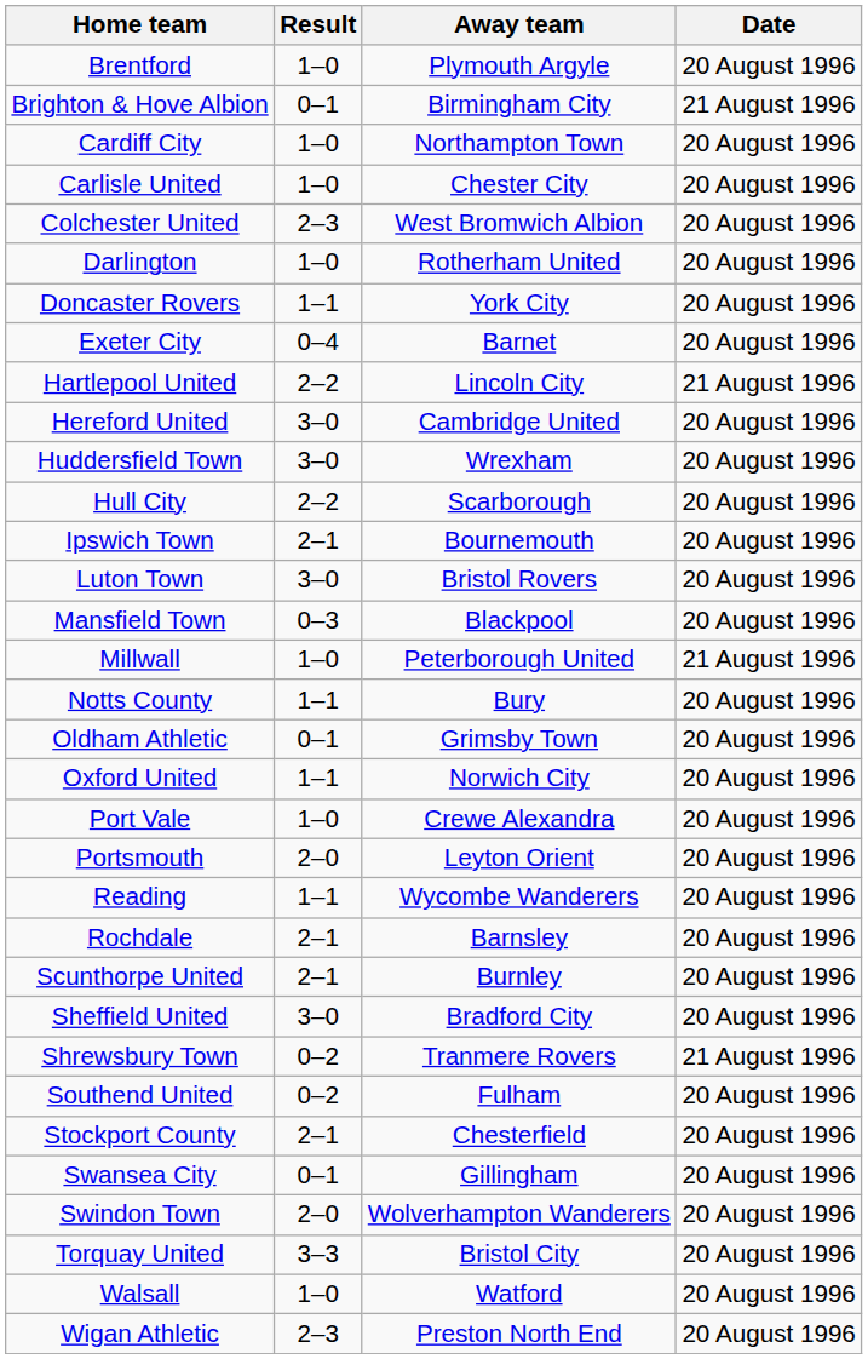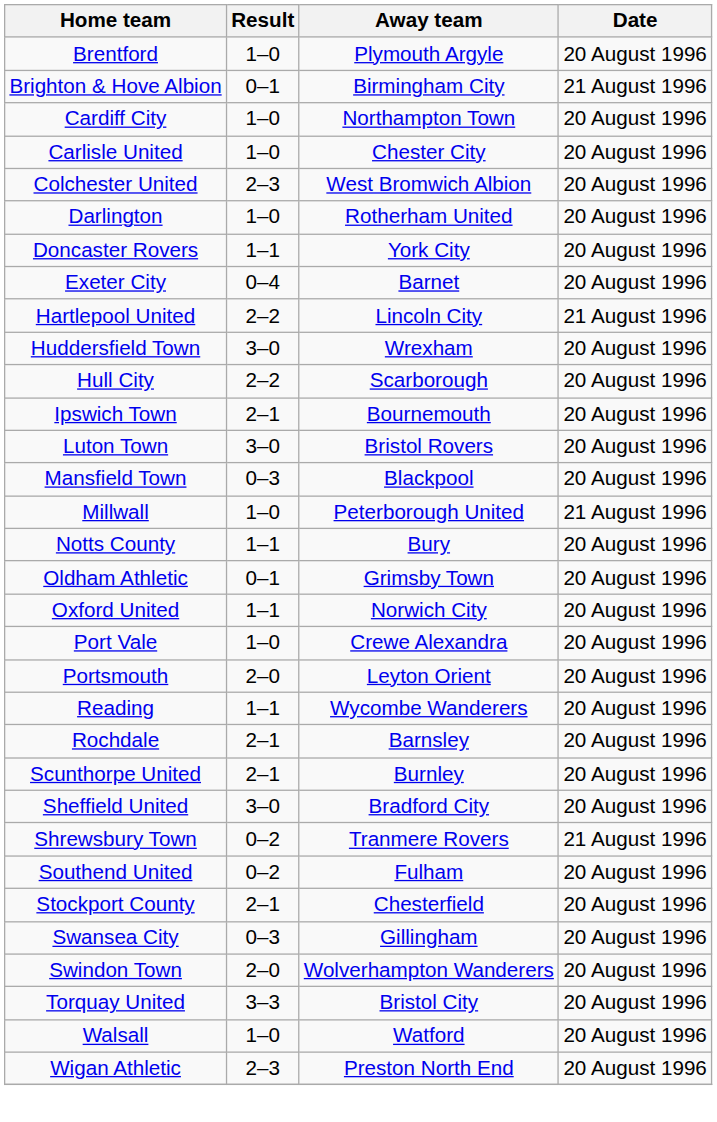 <table class="wikitable" style="text-align: center">
 <tr>
 <th>Home team</th>
 <th>Result</th>
 <th>Away team</th>
 <th>Date</th>
 </tr>
 <tr>
 <td><a href='#'>Brentford</a></td>
 <td>1–0</td>
 <td><a href='#'>Plymouth Argyle</a></td>
 <td>20 August 1996</td>
 </tr>
 <tr>
 <td><a href='#'>Brighton & Hove Albion</a></td>
 <td>0–1</td>
 <td><a href='#'>Birmingham City</a></td>
 <td>21 August 1996</td>
 </tr>
 <tr>
 <td><a href='#'>Cardiff City</a></td>
 <td>1–0</td>
 <td><a href='#'>Northampton Town</a></td>
 <td>20 August 1996</td>
 </tr>
 <tr>
 <td><a href='#'>Carlisle United</a></td>
 <td>1–0</td>
 <td><a href='#'>Chester City</a></td>
 <td>20 August 1996</td>
 </tr>
 <tr>
 <td><a href='#'>Colchester United</a></td>
 <td>2–3</td>
 <td><a href='#'>West Bromwich Albion</a></td>
 <td>20 August 1996</td>
 </tr>
 <tr>
 <td><a href='#'>Darlington</a></td>
 <td>1–0</td>
 <td><a href='#'>Rotherham United</a></td>
 <td>20 August 1996</td>
 </tr>
 <tr>
 <td><a href='#'>Doncaster Rovers</a></td>
 <td>1–1</td>
 <td><a href='#'>York City</a></td>
 <td>20 August 1996</td>
 </tr>
 <tr>
 <td><a href='#'>Exeter City</a></td>
 <td>0–4</td>
 <td><a href='#'>Barnet</a></td>
 <td>20 August 1996</td>
 </tr>
 <tr>
 <td><a href='#'>Hartlepool United</a></td>
 <td>2–2</td>
 <td><a href='#'>Lincoln City</a></td>
 <td>21 August 1996</td>
-</tr>
-<tr>
-<td><a href='#'>Hereford United</a></td>
-<td>3–0</td>
-<td><a href='#'>Cambridge United</a></td>
-<td>20 August 1996</td>
 </tr>
 <tr>
 <td><a href='#'>Huddersfield Town</a></td>
 <td>3–0</td>
 <td><a href='#'>Wrexham</a></td>
 <td>20 August 1996</td>
 </tr>
 <tr>
 <td><a href='#'>Hull City</a></td>
 <td>2–2</td>
 <td><a href='#'>Scarborough</a></td>
 <td>20 August 1996</td>
 </tr>
 <tr>
 <td><a href='#'>Ipswich Town</a></td>
 <td>2–1</td>
 <td><a href='#'>Bournemouth</a></td>
 <td>20 August 1996</td>
 </tr>
 <tr>
 <td><a href='#'>Luton Town</a></td>
 <td>3–0</td>
 <td><a href='#'>Bristol Rovers</a></td>
 <td>20 August 1996</td>
 </tr>
 <tr>
 <td><a href='#'>Mansfield Town</a></td>
 <td>0–3</td>
 <td><a href='#'>Blackpool</a></td>
 <td>20 August 1996</td>
 </tr>
 <tr>
 <td><a href='#'>Millwall</a></td>
 <td>1–0</td>
 <td><a href='#'>Peterborough United</a></td>
 <td>21 August 1996</td>
 </tr>
 <tr>
 <td><a href='#'>Notts County</a></td>
 <td>1–1</td>
 <td><a href='#'>Bury</a></td>
 <td>20 August 1996</td>
 </tr>
 <tr>
 <td><a href='#'>Oldham Athletic</a></td>
 <td>0–1</td>
 <td><a href='#'>Grimsby Town</a></td>
 <td>20 August 1996</td>
 </tr>
 <tr>
 <td><a href='#'>Oxford United</a></td>
 <td>1–1</td>
 <td><a href='#'>Norwich City</a></td>
 <td>20 August 1996</td>
 </tr>
 <tr>
 <td><a href='#'>Port Vale</a></td>
 <td>1–0</td>
 <td><a href='#'>Crewe Alexandra</a></td>
 <td>20 August 1996</td>
 </tr>
 <tr>
 <td><a href='#'>Portsmouth</a></td>
 <td>2–0</td>
 <td><a href='#'>Leyton Orient</a></td>
 <td>20 August 1996</td>
 </tr>
 <tr>
 <td><a href='#'>Reading</a></td>
 <td>1–1</td>
 <td><a href='#'>Wycombe Wanderers</a></td>
 <td>20 August 1996</td>
 </tr>
 <tr>
 <td><a href='#'>Rochdale</a></td>
 <td>2–1</td>
 <td><a href='#'>Barnsley</a></td>
 <td>20 August 1996</td>
 </tr>
 <tr>
 <td><a href='#'>Scunthorpe United</a></td>
 <td>2–1</td>
 <td><a href='#'>Burnley</a></td>
 <td>20 August 1996</td>
 </tr>
 <tr>
 <td><a href='#'>Sheffield United</a></td>
 <td>3–0</td>
 <td><a href='#'>Bradford City</a></td>
 <td>20 August 1996</td>
 </tr>
 <tr>
 <td><a href='#'>Shrewsbury Town</a></td>
 <td>0–2</td>
 <td><a href='#'>Tranmere Rovers</a></td>
 <td>21 August 1996</td>
 </tr>
 <tr>
 <td><a href='#'>Southend United</a></td>
 <td>0–2</td>
 <td><a href='#'>Fulham</a></td>
 <td>20 August 1996</td>
 </tr>
 <tr>
 <td><a href='#'>Stockport County</a></td>
 <td>2–1</td>
 <td><a href='#'>Chesterfield</a></td>
 <td>20 August 1996</td>
 </tr>
 <tr>
 <td><a href='#'>Swansea City</a></td>
-<td>0–1</td>
+<td>0–3</td>
 <td><a href='#'>Gillingham</a></td>
 <td>20 August 1996</td>
 </tr>
 <tr>
 <td><a href='#'>Swindon Town</a></td>
 <td>2–0</td>
 <td><a href='#'>Wolverhampton Wanderers</a></td>
 <td>20 August 1996</td>
 </tr>
 <tr>
 <td><a href='#'>Torquay United</a></td>
 <td>3–3</td>
 <td><a href='#'>Bristol City</a></td>
 <td>20 August 1996</td>
 </tr>
 <tr>
 <td><a href='#'>Walsall</a></td>
 <td>1–0</td>
 <td><a href='#'>Watford</a></td>
 <td>20 August 1996</td>
 </tr>
 <tr>
 <td><a href='#'>Wigan Athletic</a></td>
 <td>2–3</td>
 <td><a href='#'>Preston North End</a></td>
 <td>20 August 1996</td>
 </tr>
 <tr>
 </tr>
 </table>
